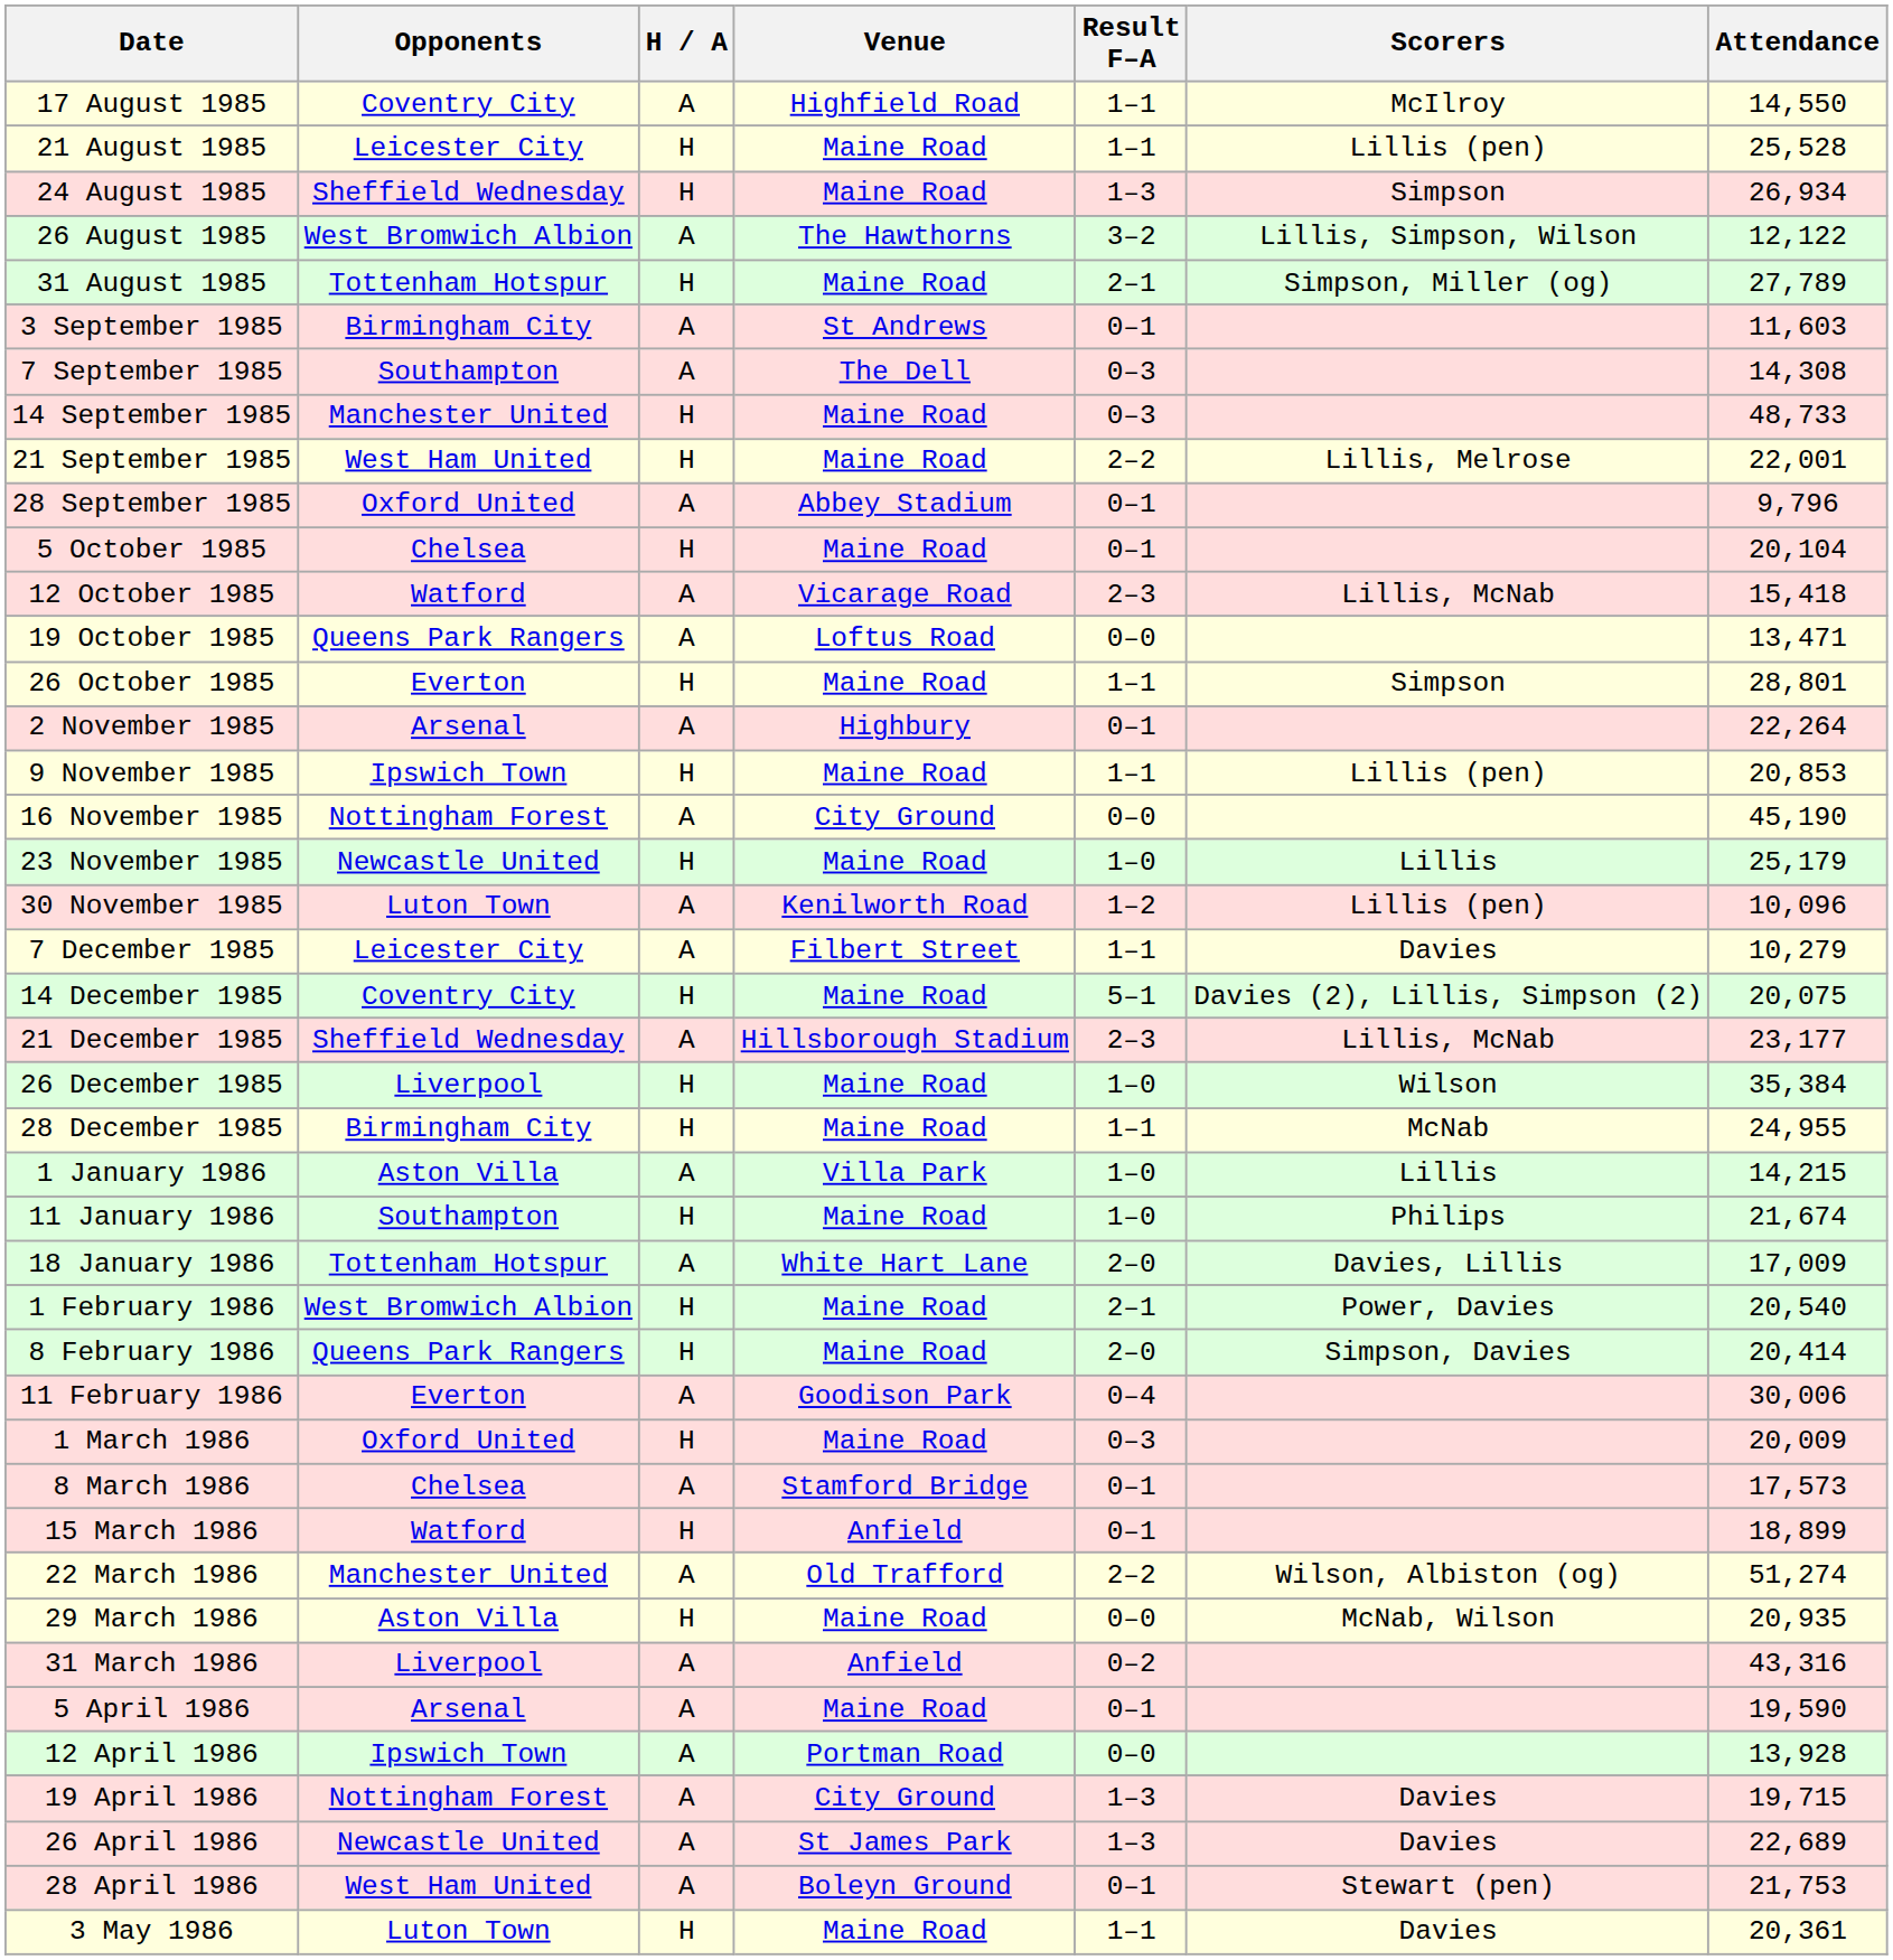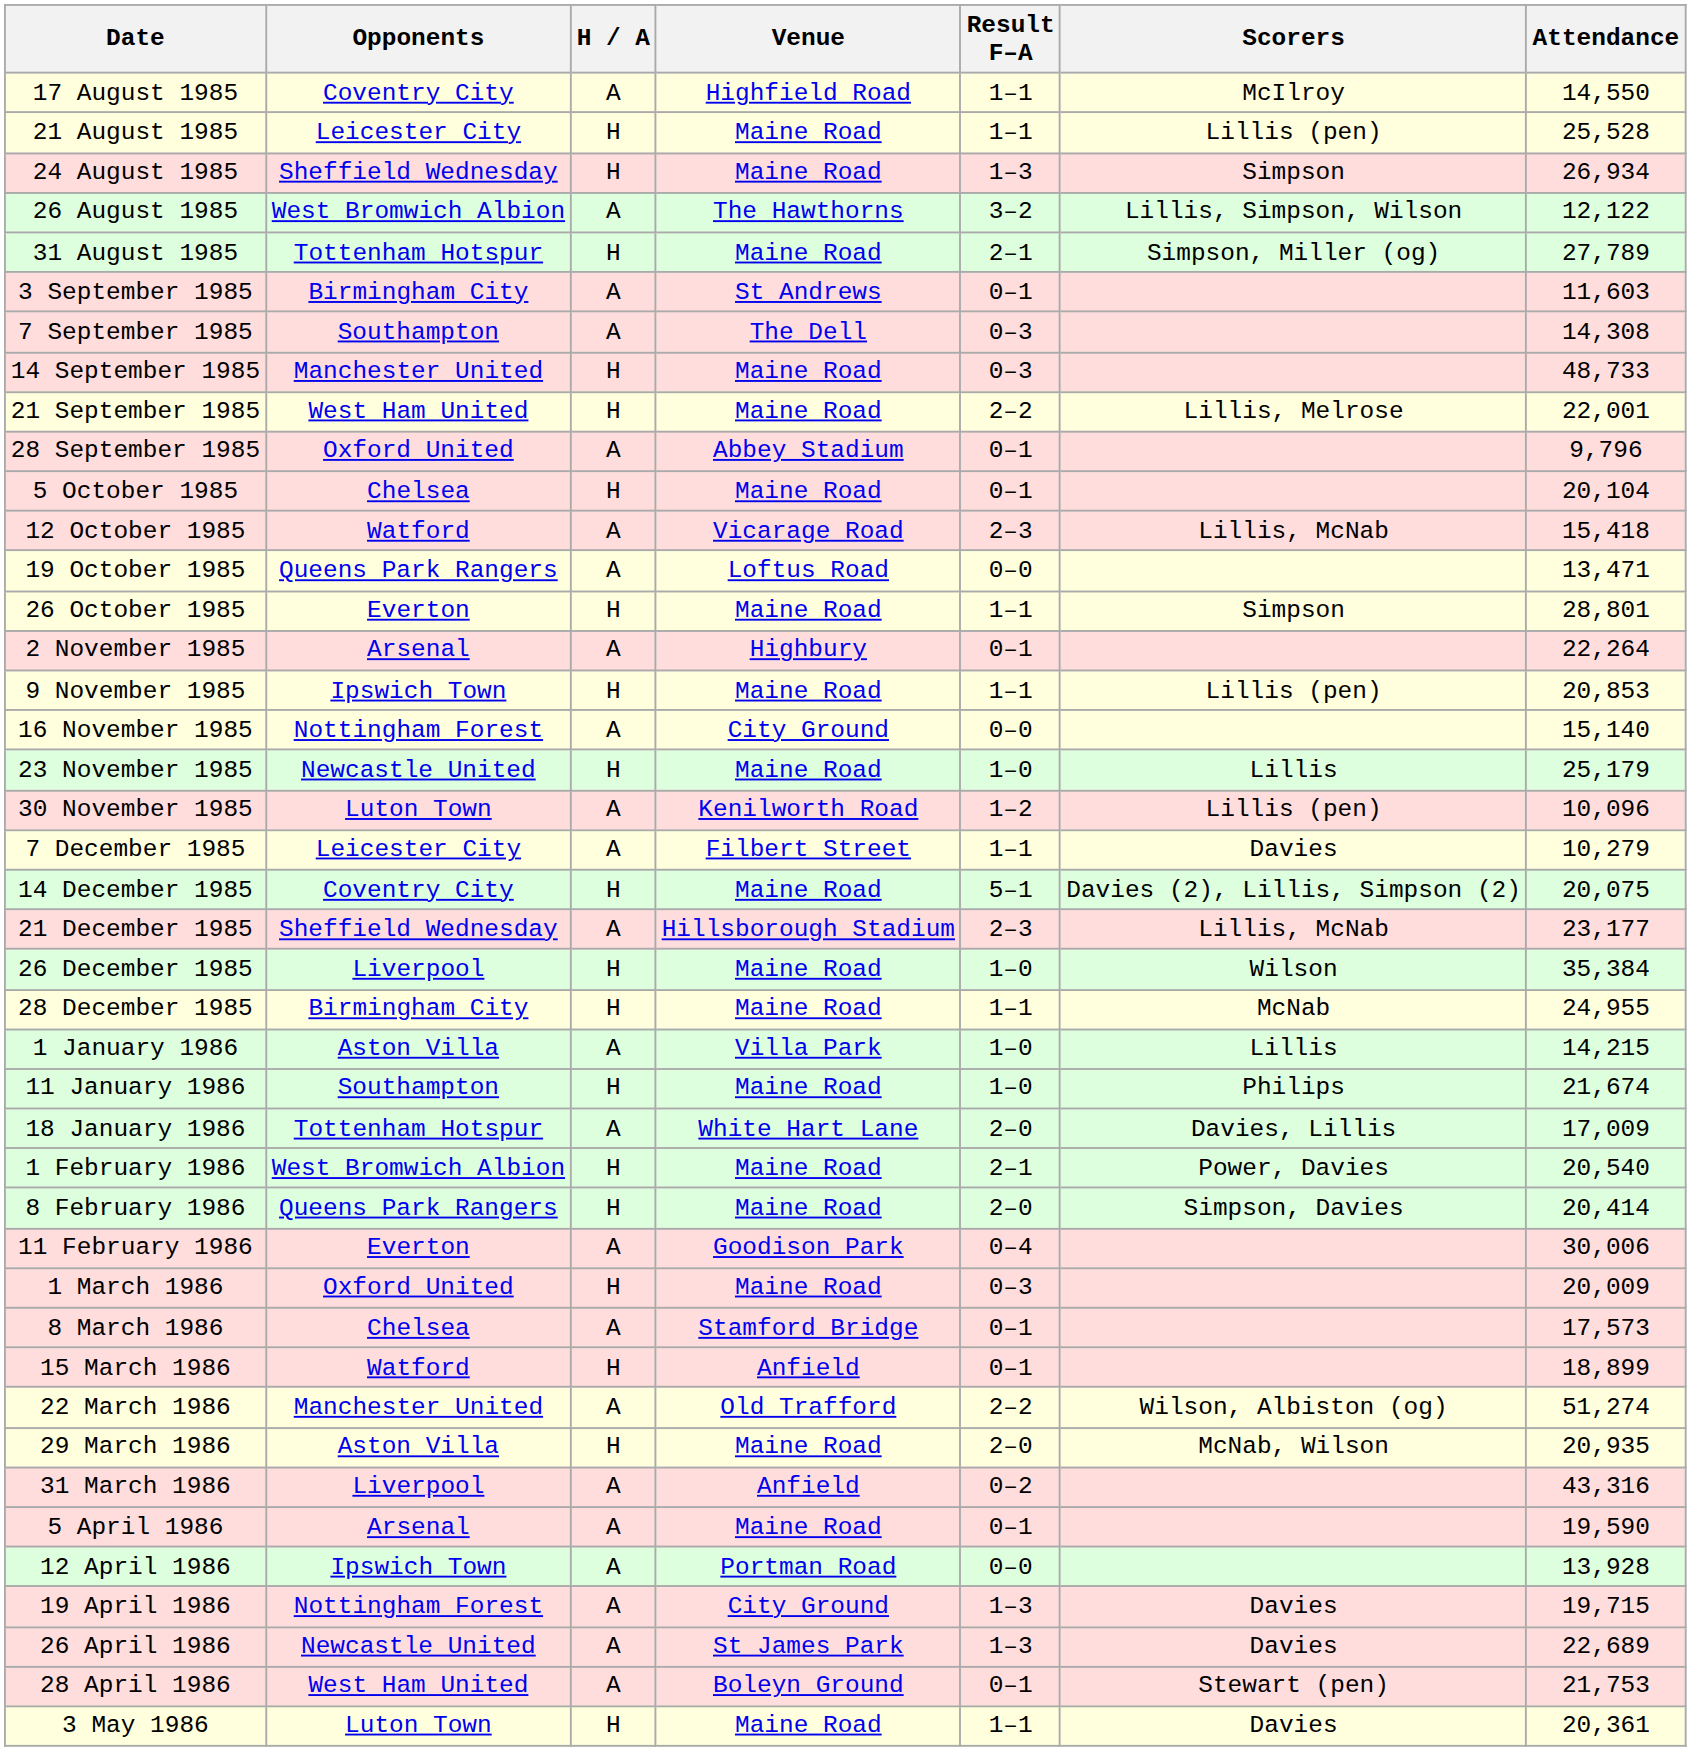 <table class="wikitable" style="text-align:center">
 <tr>
 <th>Date</th>
 <th>Opponents</th>
 <th>H / A</th>
 <th>Venue</th>
 <th>Result<br>F–A</th>
 <th>Scorers</th>
 <th>Attendance</th>
 </tr>
 <tr bgcolor="#ffffdd">
 <td>17 August 1985</td>
 <td><a href='#'>Coventry City</a></td>
 <td>A</td>
 <td><a href='#'>Highfield Road</a></td>
 <td>1–1</td>
 <td>McIlroy</td>
 <td>14,550</td>
 </tr>
 <tr bgcolor="#ffffdd">
 <td>21 August 1985</td>
 <td><a href='#'>Leicester City</a></td>
 <td>H</td>
 <td><a href='#'>Maine Road</a></td>
 <td>1–1</td>
 <td>Lillis (pen)</td>
 <td>25,528</td>
 </tr>
 <tr bgcolor="#ffdddd">
 <td>24 August 1985</td>
 <td><a href='#'>Sheffield Wednesday</a></td>
 <td>H</td>
 <td><a href='#'>Maine Road</a></td>
 <td>1–3</td>
 <td>Simpson</td>
 <td>26,934</td>
 </tr>
 <tr bgcolor="#ddffdd">
 <td>26 August 1985</td>
 <td><a href='#'>West Bromwich Albion</a></td>
 <td>A</td>
 <td><a href='#'>The Hawthorns</a></td>
 <td>3–2</td>
 <td>Lillis, Simpson, Wilson</td>
 <td>12,122</td>
 </tr>
 <tr bgcolor="#ddffdd">
 <td>31 August 1985</td>
 <td><a href='#'>Tottenham Hotspur</a></td>
 <td>H</td>
 <td><a href='#'>Maine Road</a></td>
 <td>2–1</td>
 <td>Simpson, Miller (og)</td>
 <td>27,789</td>
 </tr>
 <tr bgcolor="#ffdddd">
 <td>3 September 1985</td>
 <td><a href='#'>Birmingham City</a></td>
 <td>A</td>
 <td><a href='#'>St Andrews</a></td>
 <td>0–1</td>
 <td></td>
 <td>11,603</td>
 </tr>
 <tr bgcolor="#ffdddd">
 <td>7 September 1985</td>
 <td><a href='#'>Southampton</a></td>
 <td>A</td>
 <td><a href='#'>The Dell</a></td>
 <td>0–3</td>
 <td></td>
 <td>14,308</td>
 </tr>
 <tr bgcolor="#ffdddd">
 <td>14 September 1985</td>
 <td><a href='#'>Manchester United</a></td>
 <td>H</td>
 <td><a href='#'>Maine Road</a></td>
 <td>0–3</td>
 <td></td>
 <td>48,733</td>
 </tr>
 <tr bgcolor="#ffffdd">
 <td>21 September 1985</td>
 <td><a href='#'>West Ham United</a></td>
 <td>H</td>
 <td><a href='#'>Maine Road</a></td>
 <td>2–2</td>
 <td>Lillis, Melrose</td>
 <td>22,001</td>
 </tr>
 <tr bgcolor="#ffdddd">
 <td>28 September 1985</td>
 <td><a href='#'>Oxford United</a></td>
 <td>A</td>
 <td><a href='#'>Abbey Stadium</a></td>
 <td>0–1</td>
 <td></td>
 <td>9,796</td>
 </tr>
 <tr bgcolor="#ffdddd">
 <td>5 October 1985</td>
 <td><a href='#'>Chelsea</a></td>
 <td>H</td>
 <td><a href='#'>Maine Road</a></td>
 <td>0–1</td>
 <td></td>
 <td>20,104</td>
 </tr>
 <tr bgcolor="#ffdddd">
 <td>12 October 1985</td>
 <td><a href='#'>Watford</a></td>
 <td>A</td>
 <td><a href='#'>Vicarage Road</a></td>
 <td>2–3</td>
 <td>Lillis, McNab</td>
 <td>15,418</td>
 </tr>
 <tr bgcolor="#ffffdd">
 <td>19 October 1985</td>
 <td><a href='#'>Queens Park Rangers</a></td>
 <td>A</td>
 <td><a href='#'>Loftus Road</a></td>
 <td>0–0</td>
 <td></td>
 <td>13,471</td>
 </tr>
 <tr bgcolor="#ffffdd">
 <td>26 October 1985</td>
 <td><a href='#'>Everton</a></td>
 <td>H</td>
 <td><a href='#'>Maine Road</a></td>
 <td>1–1</td>
 <td>Simpson</td>
 <td>28,801</td>
 </tr>
 <tr bgcolor="#ffdddd">
 <td>2 November 1985</td>
 <td><a href='#'>Arsenal</a></td>
 <td>A</td>
 <td><a href='#'>Highbury</a></td>
 <td>0–1</td>
 <td></td>
 <td>22,264</td>
 </tr>
 <tr bgcolor="#ffffdd">
 <td>9 November 1985</td>
 <td><a href='#'>Ipswich Town</a></td>
 <td>H</td>
 <td><a href='#'>Maine Road</a></td>
 <td>1–1</td>
 <td>Lillis (pen)</td>
 <td>20,853</td>
 </tr>
 <tr bgcolor="#ffffdd">
 <td>16 November 1985</td>
 <td><a href='#'>Nottingham Forest</a></td>
 <td>A</td>
 <td><a href='#'>City Ground</a></td>
 <td>0–0</td>
 <td></td>
-<td>45,190</td>
+<td>15,140</td>
 </tr>
 <tr bgcolor="#ddffdd">
 <td>23 November 1985</td>
 <td><a href='#'>Newcastle United</a></td>
 <td>H</td>
 <td><a href='#'>Maine Road</a></td>
 <td>1–0</td>
 <td>Lillis</td>
 <td>25,179</td>
 </tr>
 <tr bgcolor="#ffdddd">
 <td>30 November 1985</td>
 <td><a href='#'>Luton Town</a></td>
 <td>A</td>
 <td><a href='#'>Kenilworth Road</a></td>
 <td>1–2</td>
 <td>Lillis (pen)</td>
 <td>10,096</td>
 </tr>
 <tr bgcolor="#ffffdd">
 <td>7 December 1985</td>
 <td><a href='#'>Leicester City</a></td>
 <td>A</td>
 <td><a href='#'>Filbert Street</a></td>
 <td>1–1</td>
 <td>Davies</td>
 <td>10,279</td>
 </tr>
 <tr bgcolor="#ddffdd">
 <td>14 December 1985</td>
 <td><a href='#'>Coventry City</a></td>
 <td>H</td>
 <td><a href='#'>Maine Road</a></td>
 <td>5–1</td>
 <td>Davies (2), Lillis, Simpson (2)</td>
 <td>20,075</td>
 </tr>
 <tr bgcolor="#ffdddd">
 <td>21 December 1985</td>
 <td><a href='#'>Sheffield Wednesday</a></td>
 <td>A</td>
 <td><a href='#'>Hillsborough Stadium</a></td>
 <td>2–3</td>
 <td>Lillis, McNab</td>
 <td>23,177</td>
 </tr>
 <tr bgcolor="#ddffdd">
 <td>26 December 1985</td>
 <td><a href='#'>Liverpool</a></td>
 <td>H</td>
 <td><a href='#'>Maine Road</a></td>
 <td>1–0</td>
 <td>Wilson</td>
 <td>35,384</td>
 </tr>
 <tr bgcolor="#ffffdd">
 <td>28 December 1985</td>
 <td><a href='#'>Birmingham City</a></td>
 <td>H</td>
 <td><a href='#'>Maine Road</a></td>
 <td>1–1</td>
 <td>McNab</td>
 <td>24,955</td>
 </tr>
 <tr bgcolor="#ddffdd">
 <td>1 January 1986</td>
 <td><a href='#'>Aston Villa</a></td>
 <td>A</td>
 <td><a href='#'>Villa Park</a></td>
 <td>1–0</td>
 <td>Lillis</td>
 <td>14,215</td>
 </tr>
 <tr bgcolor="#ddffdd">
 <td>11 January 1986</td>
 <td><a href='#'>Southampton</a></td>
 <td>H</td>
 <td><a href='#'>Maine Road</a></td>
 <td>1–0</td>
 <td>Philips</td>
 <td>21,674</td>
 </tr>
 <tr bgcolor="#ddffdd">
 <td>18 January 1986</td>
 <td><a href='#'>Tottenham Hotspur</a></td>
 <td>A</td>
 <td><a href='#'>White Hart Lane</a></td>
 <td>2–0</td>
 <td>Davies, Lillis</td>
 <td>17,009</td>
 </tr>
 <tr bgcolor="#ddffdd">
 <td>1 February 1986</td>
 <td><a href='#'>West Bromwich Albion</a></td>
 <td>H</td>
 <td><a href='#'>Maine Road</a></td>
 <td>2–1</td>
 <td>Power, Davies</td>
 <td>20,540</td>
 </tr>
 <tr bgcolor="#ddffdd">
 <td>8 February 1986</td>
 <td><a href='#'>Queens Park Rangers</a></td>
 <td>H</td>
 <td><a href='#'>Maine Road</a></td>
 <td>2–0</td>
 <td>Simpson, Davies</td>
 <td>20,414</td>
 </tr>
 <tr bgcolor="#ffdddd">
 <td>11 February 1986</td>
 <td><a href='#'>Everton</a></td>
 <td>A</td>
 <td><a href='#'>Goodison Park</a></td>
 <td>0–4</td>
 <td></td>
 <td>30,006</td>
 </tr>
 <tr bgcolor="#ffdddd">
 <td>1 March 1986</td>
 <td><a href='#'>Oxford United</a></td>
 <td>H</td>
 <td><a href='#'>Maine Road</a></td>
 <td>0–3</td>
 <td></td>
 <td>20,009</td>
 </tr>
 <tr bgcolor="#ffdddd">
 <td>8 March 1986</td>
 <td><a href='#'>Chelsea</a></td>
 <td>A</td>
 <td><a href='#'>Stamford Bridge</a></td>
 <td>0–1</td>
 <td></td>
 <td>17,573</td>
 </tr>
 <tr bgcolor="#ffdddd">
 <td>15 March 1986</td>
 <td><a href='#'>Watford</a></td>
 <td>H</td>
 <td><a href='#'>Anfield</a></td>
 <td>0–1</td>
 <td></td>
 <td>18,899</td>
 </tr>
 <tr bgcolor="#ffffdd">
 <td>22 March 1986</td>
 <td><a href='#'>Manchester United</a></td>
 <td>A</td>
 <td><a href='#'>Old Trafford</a></td>
 <td>2–2</td>
 <td>Wilson, Albiston (og)</td>
 <td>51,274</td>
 </tr>
 <tr bgcolor="#ffffdd">
 <td>29 March 1986</td>
 <td><a href='#'>Aston Villa</a></td>
 <td>H</td>
 <td><a href='#'>Maine Road</a></td>
-<td>0–0</td>
+<td>2–0</td>
 <td>McNab, Wilson</td>
 <td>20,935</td>
 </tr>
 <tr bgcolor="#ffdddd">
 <td>31 March 1986</td>
 <td><a href='#'>Liverpool</a></td>
 <td>A</td>
 <td><a href='#'>Anfield</a></td>
 <td>0–2</td>
 <td></td>
 <td>43,316</td>
 </tr>
 <tr bgcolor="#ffdddd">
 <td>5 April 1986</td>
 <td><a href='#'>Arsenal</a></td>
 <td>A</td>
 <td><a href='#'>Maine Road</a></td>
 <td>0–1</td>
 <td></td>
 <td>19,590</td>
 </tr>
 <tr bgcolor="#ddffdd">
 <td>12 April 1986</td>
 <td><a href='#'>Ipswich Town</a></td>
 <td>A</td>
 <td><a href='#'>Portman Road</a></td>
 <td>0–0</td>
 <td></td>
 <td>13,928</td>
 </tr>
 <tr bgcolor="#ffdddd">
 <td>19 April 1986</td>
 <td><a href='#'>Nottingham Forest</a></td>
 <td>A</td>
 <td><a href='#'>City Ground</a></td>
 <td>1–3</td>
 <td>Davies</td>
 <td>19,715</td>
 </tr>
 <tr bgcolor="#ffdddd">
 <td>26 April 1986</td>
 <td><a href='#'>Newcastle United</a></td>
 <td>A</td>
 <td><a href='#'>St James Park</a></td>
 <td>1–3</td>
 <td>Davies</td>
 <td>22,689</td>
 </tr>
 <tr bgcolor="#ffdddd">
 <td>28 April 1986</td>
 <td><a href='#'>West Ham United</a></td>
 <td>A</td>
 <td><a href='#'>Boleyn Ground</a></td>
 <td>0–1</td>
 <td>Stewart (pen)</td>
 <td>21,753</td>
 </tr>
 <tr bgcolor="#ffffdd">
 <td>3 May 1986</td>
 <td><a href='#'>Luton Town</a></td>
 <td>H</td>
 <td><a href='#'>Maine Road</a></td>
 <td>1–1</td>
 <td>Davies</td>
 <td>20,361</td>
 </tr>
 </table>
